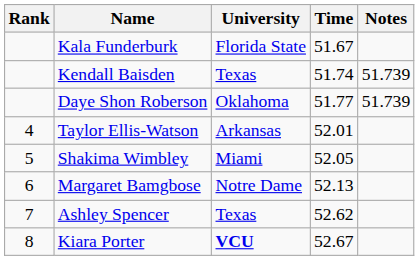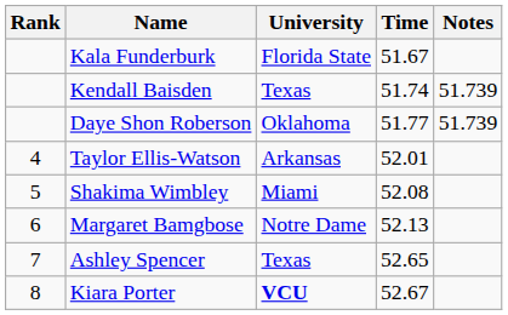 <table class="wikitable sortable" style="text-align:center">
 <tr>
 <th>Rank</th>
 <th>Name</th>
 <th>University</th>
 <th>Time</th>
 <th>Notes</th>
 </tr>
 <tr>
 <td></td>
 <td align=left><a href='#'>Kala Funderburk</a></td>
 <td align="left"><a href='#'>Florida State</a></td>
 <td>51.67</td>
 <td></td>
 </tr>
 <tr>
 <td></td>
 <td align=left><a href='#'>Kendall Baisden</a></td>
 <td align=left><a href='#'>Texas</a></td>
 <td>51.74</td>
 <td>51.739</td>
 </tr>
 <tr>
 <td></td>
 <td align=left><a href='#'>Daye Shon Roberson</a></td>
 <td align="left"><a href='#'>Oklahoma</a></td>
 <td>51.77</td>
 <td>51.739</td>
 </tr>
 <tr>
 <td>4</td>
 <td align=left><a href='#'>Taylor Ellis-Watson</a></td>
 <td align=left><a href='#'>Arkansas</a></td>
 <td>52.01</td>
 <td></td>
 </tr>
 <tr>
 <td>5</td>
 <td align=left><a href='#'>Shakima Wimbley</a></td>
 <td align=left><a href='#'>Miami</a></td>
-<td>52.05</td>
+<td>52.08</td>
 <td></td>
 </tr>
 <tr>
 <td>6</td>
 <td align=left><a href='#'>Margaret Bamgbose</a></td>
 <td align=left><a href='#'>Notre Dame</a></td>
 <td>52.13</td>
 <td></td>
 </tr>
 <tr>
 <td>7</td>
 <td align=left><a href='#'>Ashley Spencer</a></td>
 <td align=left><a href='#'>Texas</a></td>
-<td>52.62</td>
+<td>52.65</td>
 <td></td>
 </tr>
 <tr>
 <td>8</td>
 <td align=left><a href='#'>Kiara Porter</a></td>
 <td align="left"><strong><a href='#'>VCU</a></strong></td>
 <td>52.67</td>
 <td></td>
 </tr>
 </table>
